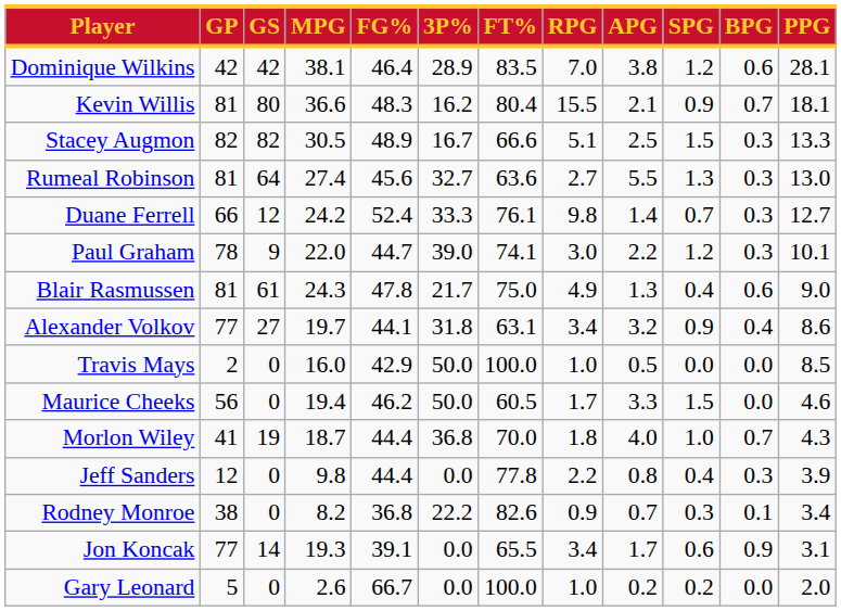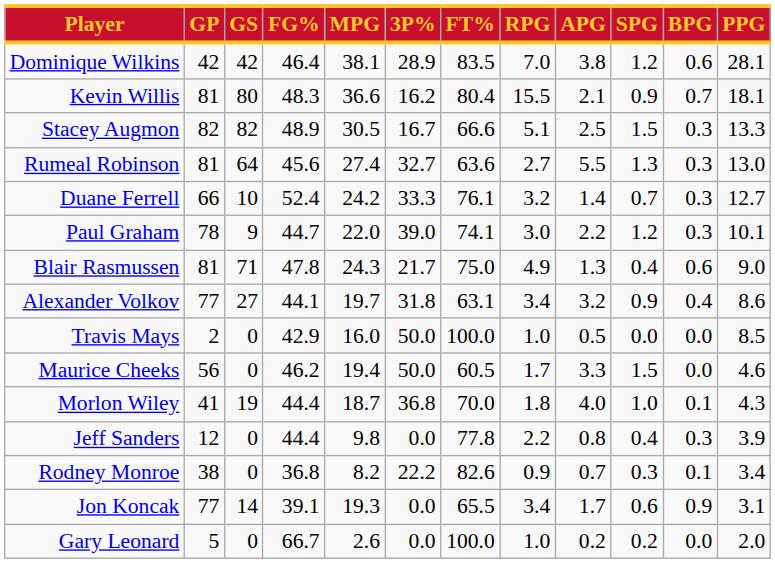 <table class="wikitable sortable" style="text-align:right;">
 <tr>
 <th style="background:#C8102E; color:#FFC72C; border-top:#FFC72C 3px solid; border-bottom:#FFC72C 3px solid;">Player</th>
 <th style="background:#C8102E; color:#FFC72C; border-top:#FFC72C 3px solid; border-bottom:#FFC72C 3px solid;">GP</th>
 <th style="background:#C8102E; color:#FFC72C; border-top:#FFC72C 3px solid; border-bottom:#FFC72C 3px solid;">GS</th>
+<th style="background:#C8102E; color:#FFC72C; border-top:#FFC72C 3px solid; border-bottom:#FFC72C 3px solid;">FG%</th>
 <th style="background:#C8102E; color:#FFC72C; border-top:#FFC72C 3px solid; border-bottom:#FFC72C 3px solid;">MPG</th>
-<th style="background:#C8102E; color:#FFC72C; border-top:#FFC72C 3px solid; border-bottom:#FFC72C 3px solid;">FG%</th>
 <th style="background:#C8102E; color:#FFC72C; border-top:#FFC72C 3px solid; border-bottom:#FFC72C 3px solid;">3P%</th>
 <th style="background:#C8102E; color:#FFC72C; border-top:#FFC72C 3px solid; border-bottom:#FFC72C 3px solid;">FT%</th>
 <th style="background:#C8102E; color:#FFC72C; border-top:#FFC72C 3px solid; border-bottom:#FFC72C 3px solid;">RPG</th>
 <th style="background:#C8102E; color:#FFC72C; border-top:#FFC72C 3px solid; border-bottom:#FFC72C 3px solid;">APG</th>
 <th style="background:#C8102E; color:#FFC72C; border-top:#FFC72C 3px solid; border-bottom:#FFC72C 3px solid;">SPG</th>
 <th style="background:#C8102E; color:#FFC72C; border-top:#FFC72C 3px solid; border-bottom:#FFC72C 3px solid;">BPG</th>
 <th style="background:#C8102E; color:#FFC72C; border-top:#FFC72C 3px solid; border-bottom:#FFC72C 3px solid;">PPG</th>
 </tr>
 <tr>
 <td><a href='#'>Dominique Wilkins</a></td>
 <td>42</td>
 <td>42</td>
+<td>46.4</td>
 <td>38.1</td>
-<td>46.4</td>
 <td>28.9</td>
 <td>83.5</td>
 <td>7.0</td>
 <td>3.8</td>
 <td>1.2</td>
 <td>0.6</td>
 <td>28.1</td>
 </tr>
 <tr>
 <td><a href='#'>Kevin Willis</a></td>
 <td>81</td>
 <td>80</td>
+<td>48.3</td>
 <td>36.6</td>
-<td>48.3</td>
 <td>16.2</td>
 <td>80.4</td>
 <td>15.5</td>
 <td>2.1</td>
 <td>0.9</td>
 <td>0.7</td>
 <td>18.1</td>
 </tr>
 <tr>
 <td><a href='#'>Stacey Augmon</a></td>
 <td>82</td>
 <td>82</td>
+<td>48.9</td>
 <td>30.5</td>
-<td>48.9</td>
 <td>16.7</td>
 <td>66.6</td>
 <td>5.1</td>
 <td>2.5</td>
 <td>1.5</td>
 <td>0.3</td>
 <td>13.3</td>
 </tr>
 <tr>
 <td><a href='#'>Rumeal Robinson</a></td>
 <td>81</td>
 <td>64</td>
+<td>45.6</td>
 <td>27.4</td>
-<td>45.6</td>
 <td>32.7</td>
 <td>63.6</td>
 <td>2.7</td>
 <td>5.5</td>
 <td>1.3</td>
 <td>0.3</td>
 <td>13.0</td>
 </tr>
 <tr>
 <td><a href='#'>Duane Ferrell</a></td>
 <td>66</td>
-<td>12</td>
+<td>10</td>
+<td>52.4</td>
 <td>24.2</td>
-<td>52.4</td>
 <td>33.3</td>
 <td>76.1</td>
-<td>9.8</td>
+<td>3.2</td>
 <td>1.4</td>
 <td>0.7</td>
 <td>0.3</td>
 <td>12.7</td>
 </tr>
 <tr>
 <td><a href='#'>Paul Graham</a></td>
 <td>78</td>
 <td>9</td>
+<td>44.7</td>
 <td>22.0</td>
-<td>44.7</td>
 <td>39.0</td>
 <td>74.1</td>
 <td>3.0</td>
 <td>2.2</td>
 <td>1.2</td>
 <td>0.3</td>
 <td>10.1</td>
 </tr>
 <tr>
 <td><a href='#'>Blair Rasmussen</a></td>
 <td>81</td>
-<td>61</td>
+<td>71</td>
+<td>47.8</td>
 <td>24.3</td>
-<td>47.8</td>
 <td>21.7</td>
 <td>75.0</td>
 <td>4.9</td>
 <td>1.3</td>
 <td>0.4</td>
 <td>0.6</td>
 <td>9.0</td>
 </tr>
 <tr>
 <td><a href='#'>Alexander Volkov</a></td>
 <td>77</td>
 <td>27</td>
+<td>44.1</td>
 <td>19.7</td>
-<td>44.1</td>
 <td>31.8</td>
 <td>63.1</td>
 <td>3.4</td>
 <td>3.2</td>
 <td>0.9</td>
 <td>0.4</td>
 <td>8.6</td>
 </tr>
 <tr>
 <td><a href='#'>Travis Mays</a></td>
 <td>2</td>
 <td>0</td>
+<td>42.9</td>
 <td>16.0</td>
-<td>42.9</td>
 <td>50.0</td>
 <td>100.0</td>
 <td>1.0</td>
 <td>0.5</td>
 <td>0.0</td>
 <td>0.0</td>
 <td>8.5</td>
 </tr>
 <tr>
 <td><a href='#'>Maurice Cheeks</a></td>
 <td>56</td>
 <td>0</td>
+<td>46.2</td>
 <td>19.4</td>
-<td>46.2</td>
 <td>50.0</td>
 <td>60.5</td>
 <td>1.7</td>
 <td>3.3</td>
 <td>1.5</td>
 <td>0.0</td>
 <td>4.6</td>
 </tr>
 <tr>
 <td><a href='#'>Morlon Wiley</a></td>
 <td>41</td>
 <td>19</td>
+<td>44.4</td>
 <td>18.7</td>
-<td>44.4</td>
 <td>36.8</td>
 <td>70.0</td>
 <td>1.8</td>
 <td>4.0</td>
 <td>1.0</td>
-<td>0.7</td>
+<td>0.1</td>
 <td>4.3</td>
 </tr>
 <tr>
 <td><a href='#'>Jeff Sanders</a></td>
 <td>12</td>
 <td>0</td>
+<td>44.4</td>
 <td>9.8</td>
-<td>44.4</td>
 <td>0.0</td>
 <td>77.8</td>
 <td>2.2</td>
 <td>0.8</td>
 <td>0.4</td>
 <td>0.3</td>
 <td>3.9</td>
 </tr>
 <tr>
 <td><a href='#'>Rodney Monroe</a></td>
 <td>38</td>
 <td>0</td>
+<td>36.8</td>
 <td>8.2</td>
-<td>36.8</td>
 <td>22.2</td>
 <td>82.6</td>
 <td>0.9</td>
 <td>0.7</td>
 <td>0.3</td>
 <td>0.1</td>
 <td>3.4</td>
 </tr>
 <tr>
 <td><a href='#'>Jon Koncak</a></td>
 <td>77</td>
 <td>14</td>
+<td>39.1</td>
 <td>19.3</td>
-<td>39.1</td>
 <td>0.0</td>
 <td>65.5</td>
 <td>3.4</td>
 <td>1.7</td>
 <td>0.6</td>
 <td>0.9</td>
 <td>3.1</td>
 </tr>
 <tr>
 <td><a href='#'>Gary Leonard</a></td>
 <td>5</td>
 <td>0</td>
+<td>66.7</td>
 <td>2.6</td>
-<td>66.7</td>
 <td>0.0</td>
 <td>100.0</td>
 <td>1.0</td>
 <td>0.2</td>
 <td>0.2</td>
 <td>0.0</td>
 <td>2.0</td>
 </tr>
 </table>
